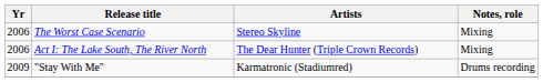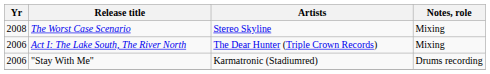 <table class="wikitable sortable" style="text-align:left;font-size:95%;">
 <tr>
 <th>Yr</th>
 <th style="width:18em;">Release title</th>
 <th style="width:20em;">Artists</th>
 <th>Notes, role</th>
 </tr>
 <tr>
-<td>2006</td>
+<td>2008</td>
 <td><em><a href='#'>The Worst Case Scenario</a></em></td>
 <td><a href='#'>Stereo Skyline</a></td>
 <td>Mixing</td>
 </tr>
 <tr>
 <td>2006</td>
 <td><em><a href='#'>Act I: The Lake South, The River North</a></em></td>
 <td><a href='#'>The Dear Hunter</a> (<a href='#'>Triple Crown Records</a>)</td>
 <td>Mixing</td>
 </tr>
 <tr>
-<td>2009</td>
+<td>2006</td>
 <td>"Stay With Me"</td>
 <td>Karmatronic (Stadiumred)</td>
 <td>Drums recording</td>
 </tr>
 <tr>
 </tr>
 </table>
